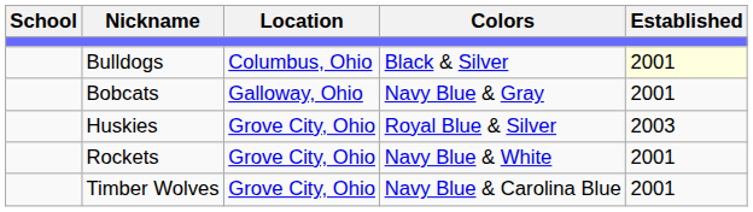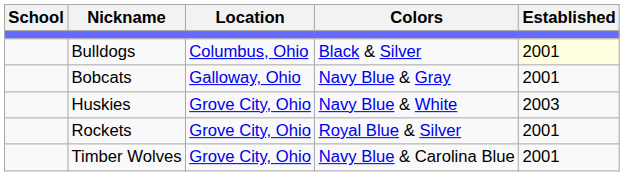 <table class="wikitable sortable">
 <tr>
 <th>School</th>
 <th>Nickname</th>
 <th>Location</th>
 <th>Colors</th>
 <th>Established</th>
 </tr>
 <tr>
 <th colspan="7" style="background:#676AFE;"></th>
 </tr>
 <tr>
 <td></td>
 <td>Bulldogs</td>
 <td><a href='#'>Columbus, Ohio</a></td>
 <td>  <a href='#'>Black</a> & <a href='#'>Silver</a></td>
 <td style="background: lightyellow;">2001</td>
 </tr>
 <tr>
 <td></td>
 <td>Bobcats</td>
 <td><a href='#'>Galloway, Ohio</a></td>
 <td>  <a href='#'>Navy Blue</a> & <a href='#'>Gray</a></td>
 <td>2001</td>
 </tr>
 <tr>
 <td></td>
 <td>Huskies</td>
 <td><a href='#'>Grove City, Ohio</a></td>
-<td>  <a href='#'>Royal Blue</a> & <a href='#'>Silver</a></td>
+<td>  <a href='#'>Navy Blue</a> & <a href='#'>White</a></td>
 <td>2003</td>
 </tr>
 <tr>
 <td></td>
 <td>Rockets</td>
 <td><a href='#'>Grove City, Ohio</a></td>
-<td>  <a href='#'>Navy Blue</a> & <a href='#'>White</a></td>
+<td>  <a href='#'>Royal Blue</a> & <a href='#'>Silver</a></td>
 <td>2001</td>
 </tr>
 <tr>
 <td></td>
 <td>Timber Wolves</td>
 <td><a href='#'>Grove City, Ohio</a></td>
 <td>  <a href='#'>Navy Blue</a> & Carolina Blue</td>
 <td>2001</td>
 </tr>
 </table>
